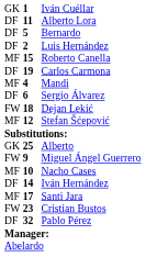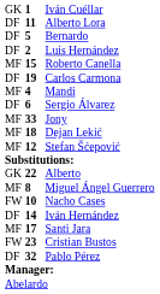 <table style="font-size: 90%" cellspacing="0" cellpadding="0">
 <tr>
 <th width="25"></th>
 <th width="25"></th>
 </tr>
 <tr>
 <td>GK</td>
 <td><strong>1</strong></td>
 <td> <a href='#'>Iván Cuéllar</a></td>
 </tr>
 <tr>
 <td>DF</td>
 <td><strong>11</strong></td>
 <td> <a href='#'>Alberto Lora</a></td>
 </tr>
 <tr>
 <td>DF</td>
 <td><strong>5</strong></td>
 <td> <a href='#'>Bernardo</a></td>
 <td></td>
 </tr>
 <tr>
 <td>DF</td>
 <td><strong>2</strong></td>
 <td> <a href='#'>Luis Hernández</a></td>
 </tr>
 <tr>
 <td>MF</td>
 <td><strong>15</strong></td>
 <td> <a href='#'>Roberto Canella</a></td>
 </tr>
 <tr>
 <td>DF</td>
 <td><strong>19</strong></td>
 <td> <a href='#'>Carlos Carmona</a></td>
 </tr>
 <tr>
 <td>MF</td>
 <td><strong>4</strong></td>
 <td> <a href='#'>Mandi</a></td>
 <td></td>
 <td></td>
 </tr>
 <tr>
 <td>DF</td>
 <td><strong>6</strong></td>
 <td> <a href='#'>Sergio Álvarez</a></td>
 </tr>
 <tr>
-<td>FW</td>
+<td>MF</td>
+<td><strong>33</strong></td>
+<td> <a href='#'>Jony</a></td>
+<td></td>
+<td></td>
+</tr>
+<tr>
+<td>MF</td>
 <td><strong>18</strong></td>
 <td> <a href='#'>Dejan Lekić</a></td>
 <td></td>
 <td></td>
 </tr>
 <tr>
 <td>MF</td>
 <td><strong>12</strong></td>
 <td> <a href='#'>Stefan Šćepović</a></td>
 </tr>
 <tr>
 <td colspan=3><strong>Substitutions:</strong></td>
 </tr>
 <tr>
 <td>GK</td>
-<td><strong>25</strong></td>
+<td><strong>22</strong></td>
 <td> <a href='#'>Alberto</a></td>
 </tr>
 <tr>
-<td>FW</td>
-<td><strong>9</strong></td>
+<td>MF</td>
+<td><strong>8</strong></td>
 <td> <a href='#'>Miguel Ángel Guerrero</a></td>
 <td></td>
 <td></td>
 </tr>
 <tr>
-<td>MF</td>
+<td>FW</td>
 <td><strong>10</strong></td>
 <td> <a href='#'>Nacho Cases</a></td>
 <td></td>
 <td></td>
 </tr>
 <tr>
 <td>DF</td>
 <td><strong>14</strong></td>
 <td> <a href='#'>Iván Hernández</a></td>
 </tr>
 <tr>
 <td>MF</td>
 <td><strong>17</strong></td>
 <td> <a href='#'>Santi Jara</a></td>
 <td></td>
 <td></td>
 </tr>
 <tr>
 <td>FW</td>
 <td><strong>23</strong></td>
 <td> <a href='#'>Cristian Bustos</a></td>
 </tr>
 <tr>
 <td>DF</td>
 <td><strong>32</strong></td>
 <td> <a href='#'>Pablo Pérez</a></td>
 </tr>
 <tr>
 <td colspan=3><strong>Manager:</strong></td>
 </tr>
 <tr>
 <td colspan=3> <a href='#'>Abelardo</a></td>
 </tr>
 </table>
